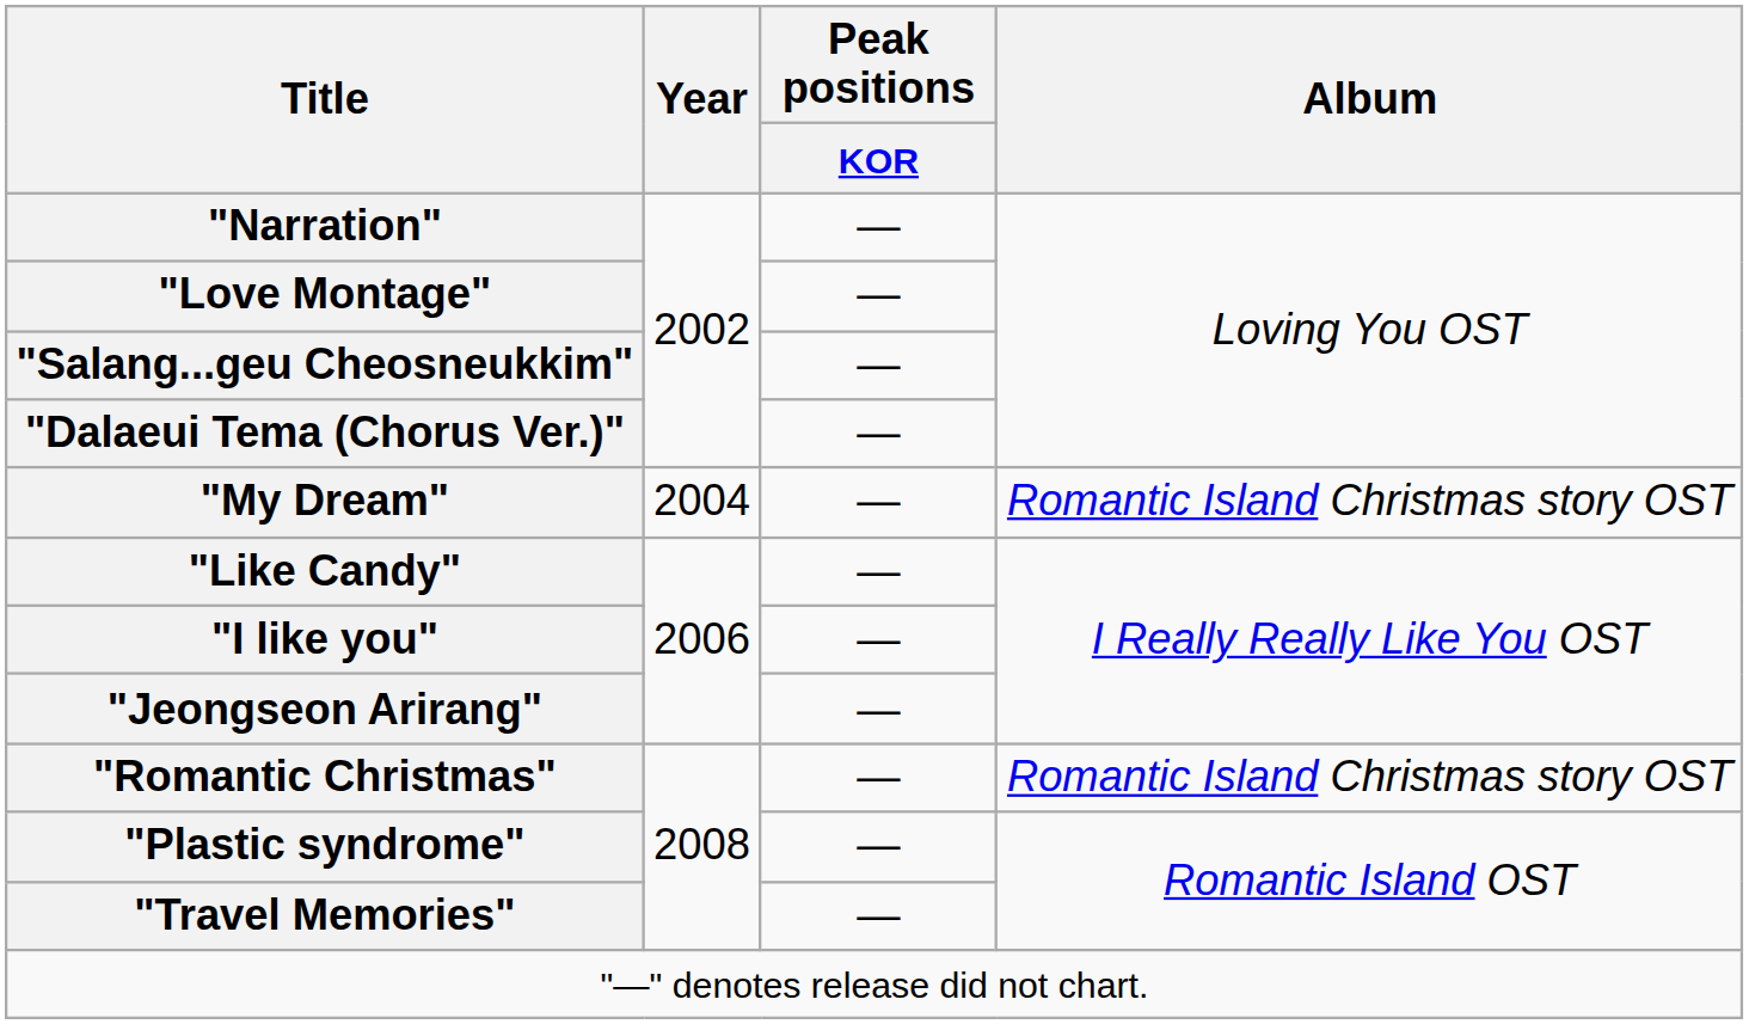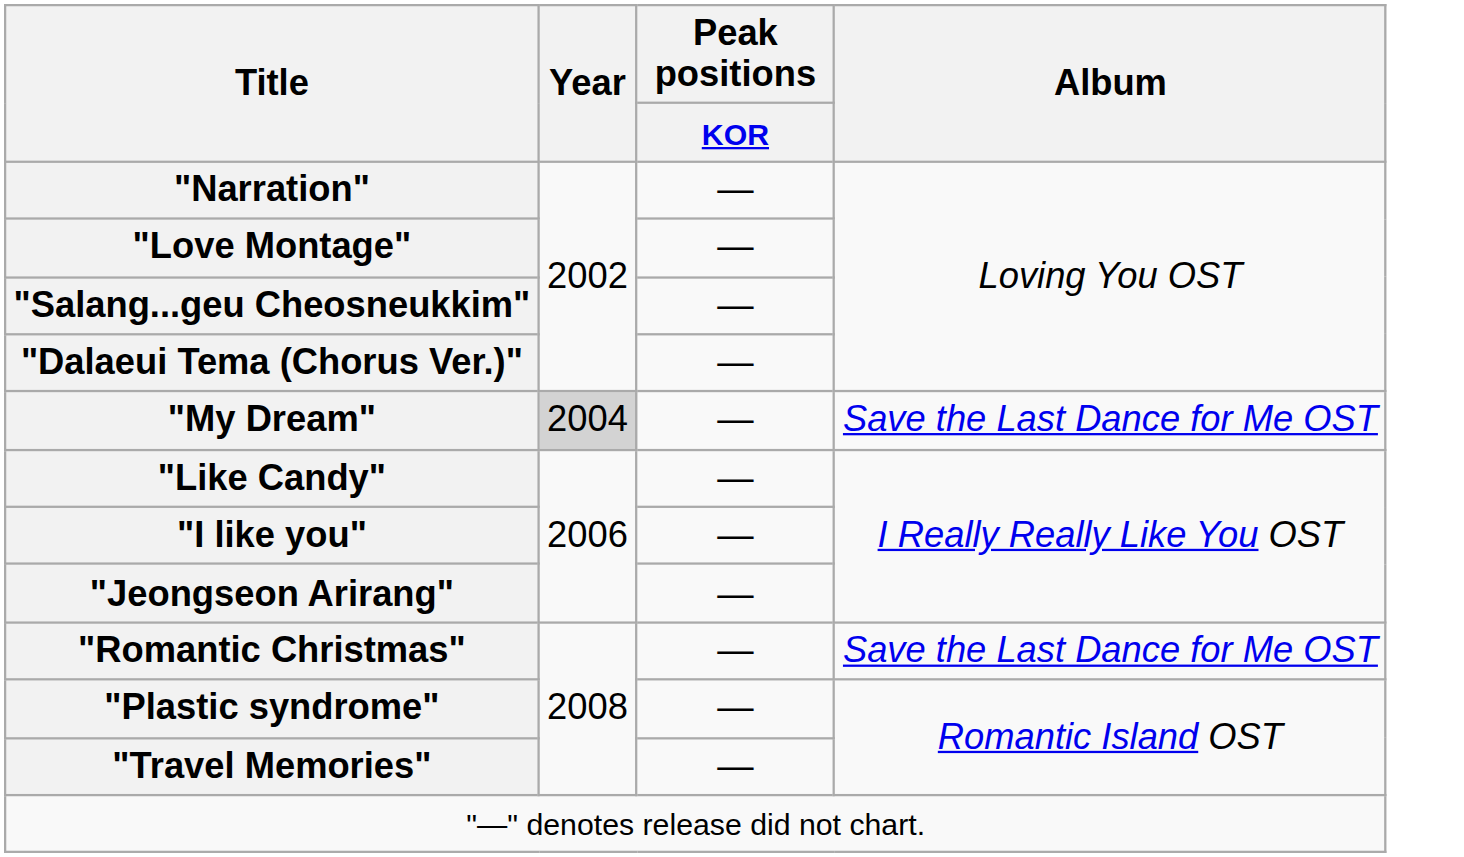 <table class="wikitable plainrowheaders" style="text-align:center;">
 <tr>
 <th scope="col" rowspan="2">Title</th>
 <th scope="col" rowspan="2">Year</th>
 <th scope="col" colspan="1" style="width:5em;">Peak positions</th>
 <th scope="col" rowspan="2">Album</th>
 </tr>
 <tr>
 <th><small><a href='#'>KOR</a></small><br></th>
 </tr>
 <tr>
 <th scope="row">"Narration" </th>
 <td rowspan="4">2002</td>
 <td>—</td>
 <td rowspan="4"><em>Loving You OST</em></td>
 </tr>
 <tr>
 <th scope="row">"Love Montage" </th>
 <td>—</td>
 </tr>
 <tr>
 <th scope="row">"Salang...geu Cheosneukkim"  </th>
 <td>—</td>
 </tr>
 <tr>
 <th scope="row">"Dalaeui Tema (Chorus Ver.)" </th>
 <td>—</td>
 </tr>
 <tr>
 <th scope="row">"My Dream"</th>
-<td rowspan="1">2004</td>
+<td rowspan="1" style="background: lightgrey;">2004</td>
 <td>—</td>
-<td rowspan="1"><em><a href='#'>Romantic Island</a> Christmas story OST</em></td>
+<td><em><a href='#'>Save the Last Dance for Me OST</a></em></td>
 </tr>
 <tr>
 <th scope="row">"Like Candy" </th>
 <td rowspan="3">2006</td>
 <td>—</td>
 <td rowspan="3"><em><a href='#'>I Really Really Like You</a> OST</em></td>
 </tr>
 <tr>
 <th scope="row">"I like you"  </th>
 <td>—</td>
 </tr>
 <tr>
 <th scope="row">"Jeongseon Arirang" </th>
 <td>—</td>
 </tr>
 <tr>
 <th scope="row">"Romantic Christmas"  </th>
 <td rowspan="3">2008</td>
 <td>—</td>
-<td rowspan="1"><em><a href='#'>Romantic Island</a> Christmas story OST</em></td>
+<td><em><a href='#'>Save the Last Dance for Me OST</a></em></td>
 </tr>
 <tr>
 <th scope="row">"Plastic syndrome" </th>
 <td>—</td>
 <td rowspan="2"><em><a href='#'>Romantic Island</a> OST</em></td>
 </tr>
 <tr>
 <th scope="row">"Travel Memories" </th>
 <td>—</td>
 </tr>
 <tr>
 <td colspan="5" align="center"><small>"—" denotes release did not chart.</small></td>
 </tr>
 </table>
